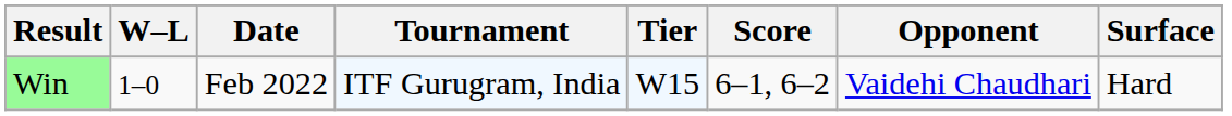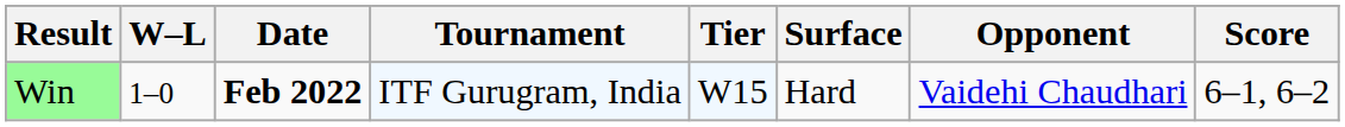 <table class="sortable wikitable">
 <tr>
 <th>Result</th>
 <th class="unsortable">W–L</th>
 <th>Date</th>
 <th>Tournament</th>
 <th>Tier</th>
+<th>Surface</th>
+<th>Opponent</th>
 <th class="unsortable">Score</th>
-<th>Opponent</th>
-<th>Surface</th>
 </tr>
 <tr>
 <td bgcolor=98FB98>Win</td>
 <td><small>1–0</small></td>
-<td>Feb 2022</td>
+<td><strong>Feb 2022</strong></td>
 <td style="background:#f0f8ff;">ITF Gurugram, India</td>
 <td style="background:#f0f8ff;">W15</td>
+<td>Hard</td>
+<td> <a href='#'>Vaidehi Chaudhari</a></td>
 <td>6–1, 6–2</td>
-<td> <a href='#'>Vaidehi Chaudhari</a></td>
-<td>Hard</td>
 </tr>
 </table>
